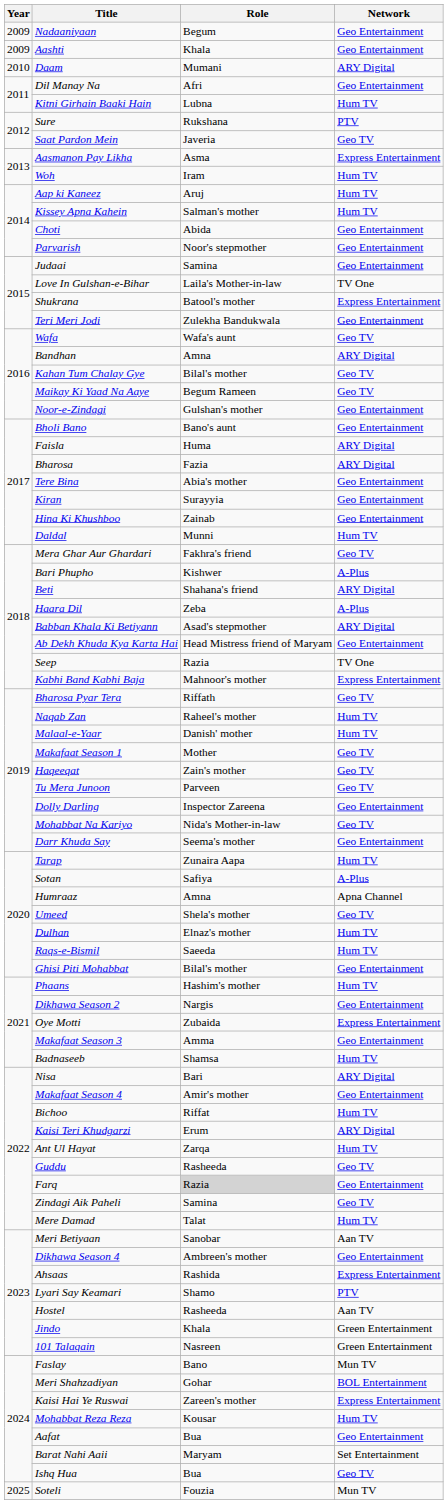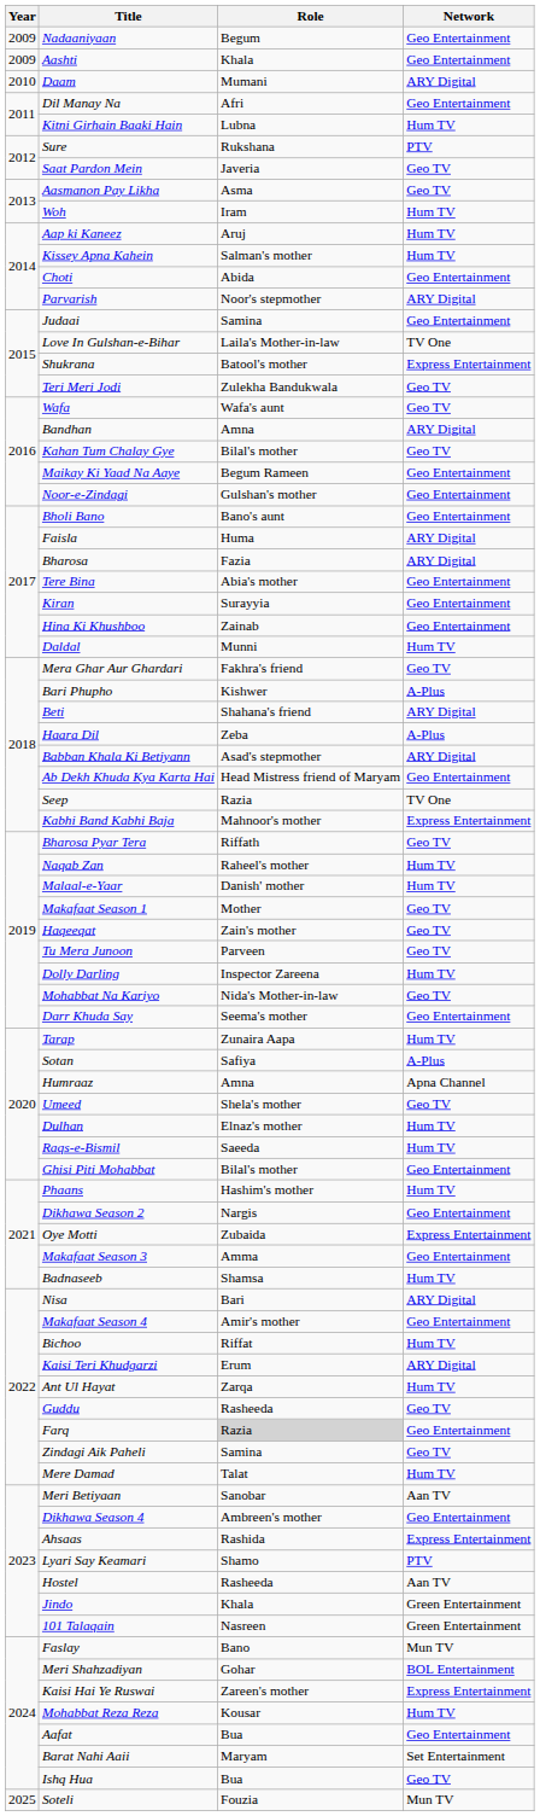 <table class="wikitable sortable plainrowheaders">
 <tr style="text-align:center;">
 <th scope="col">Year</th>
 <th scope="col">Title</th>
 <th scope="col">Role</th>
 <th scope="col">Network</th>
 </tr>
 <tr>
 <td>2009</td>
 <td><em><a href='#'>Nadaaniyaan</a></em></td>
 <td>Begum</td>
 <td><a href='#'>Geo Entertainment</a></td>
 </tr>
 <tr>
 <td>2009</td>
 <td><em><a href='#'>Aashti</a></em></td>
 <td>Khala</td>
 <td><a href='#'>Geo Entertainment</a></td>
 </tr>
 <tr>
 <td>2010</td>
 <td><em><a href='#'>Daam</a></em></td>
 <td>Mumani</td>
 <td><a href='#'>ARY Digital</a></td>
 </tr>
 <tr>
 <td rowspan="2">2011</td>
 <td><em>Dil Manay Na</em></td>
 <td>Afri</td>
 <td><a href='#'>Geo Entertainment</a></td>
 </tr>
 <tr>
 <td><em><a href='#'>Kitni Girhain Baaki Hain</a></em></td>
 <td>Lubna</td>
 <td><a href='#'>Hum TV</a></td>
 </tr>
 <tr>
 <td rowspan="2">2012</td>
 <td><em>Sure</em></td>
 <td>Rukshana</td>
 <td><a href='#'>PTV</a></td>
 </tr>
 <tr>
 <td><em><a href='#'>Saat Pardon Mein</a></em></td>
 <td>Javeria</td>
 <td><a href='#'>Geo TV</a></td>
 </tr>
 <tr>
 <td rowspan="2">2013</td>
 <td><em><a href='#'>Aasmanon Pay Likha</a></em></td>
 <td>Asma</td>
-<td><a href='#'>Express Entertainment</a></td>
+<td><a href='#'>Geo TV</a></td>
 </tr>
 <tr>
 <td><em><a href='#'>Woh</a></em></td>
 <td>Iram</td>
 <td><a href='#'>Hum TV</a></td>
 </tr>
 <tr>
 <td rowspan="4">2014</td>
 <td><em><a href='#'>Aap ki Kaneez</a></em></td>
 <td>Aruj</td>
 <td><a href='#'>Hum TV</a></td>
 </tr>
 <tr>
 <td><em><a href='#'>Kissey Apna Kahein</a></em></td>
 <td>Salman's mother</td>
 <td><a href='#'>Hum TV</a></td>
 </tr>
 <tr>
 <td><em><a href='#'>Choti</a></em></td>
 <td>Abida</td>
 <td><a href='#'>Geo Entertainment</a></td>
 </tr>
 <tr>
 <td><em><a href='#'>Parvarish</a></em></td>
 <td>Noor's stepmother</td>
-<td><a href='#'>Geo Entertainment</a></td>
+<td><a href='#'>ARY Digital</a></td>
 </tr>
 <tr>
 <td rowspan="4">2015</td>
 <td><em>Judaai</em></td>
 <td>Samina</td>
 <td><a href='#'>Geo Entertainment</a></td>
 </tr>
 <tr>
 <td><em>Love In Gulshan-e-Bihar</em></td>
 <td>Laila's Mother-in-law</td>
 <td>TV One</td>
 </tr>
 <tr>
 <td><em>Shukrana</em></td>
 <td>Batool's mother</td>
 <td><a href='#'>Express Entertainment</a></td>
 </tr>
 <tr>
 <td><em><a href='#'>Teri Meri Jodi</a></em></td>
 <td>Zulekha Bandukwala</td>
-<td><a href='#'>Geo Entertainment</a></td>
+<td><a href='#'>Geo TV</a></td>
 </tr>
 <tr>
 <td rowspan="5">2016</td>
 <td><em><a href='#'>Wafa</a></em></td>
 <td>Wafa's aunt</td>
 <td><a href='#'>Geo TV</a></td>
 </tr>
 <tr>
 <td><em>Bandhan</em></td>
 <td>Amna</td>
 <td><a href='#'>ARY Digital</a></td>
 </tr>
 <tr>
 <td><em><a href='#'>Kahan Tum Chalay Gye</a></em></td>
 <td>Bilal's mother</td>
 <td><a href='#'>Geo TV</a></td>
 </tr>
 <tr>
 <td><em><a href='#'>Maikay Ki Yaad Na Aaye</a></em></td>
 <td>Begum Rameen</td>
-<td><a href='#'>Geo TV</a></td>
+<td><a href='#'>Geo Entertainment</a></td>
 </tr>
 <tr>
 <td><em><a href='#'>Noor-e-Zindagi</a></em></td>
 <td>Gulshan's mother</td>
 <td><a href='#'>Geo Entertainment</a></td>
 </tr>
 <tr>
 <td rowspan="7">2017</td>
 <td><em><a href='#'>Bholi Bano</a></em></td>
 <td>Bano's aunt</td>
 <td><a href='#'>Geo Entertainment</a></td>
 </tr>
 <tr>
 <td><em>Faisla</em></td>
 <td>Huma</td>
 <td><a href='#'>ARY Digital</a></td>
 </tr>
 <tr>
 <td><em>Bharosa</em></td>
 <td>Fazia</td>
 <td><a href='#'>ARY Digital</a></td>
 </tr>
 <tr>
 <td><em><a href='#'>Tere Bina</a></em></td>
 <td>Abia's mother</td>
 <td><a href='#'>Geo Entertainment</a></td>
 </tr>
 <tr>
 <td><em><a href='#'>Kiran</a></em></td>
 <td>Surayyia</td>
 <td><a href='#'>Geo Entertainment</a></td>
 </tr>
 <tr>
 <td><em><a href='#'>Hina Ki Khushboo</a></em></td>
 <td>Zainab</td>
 <td><a href='#'>Geo Entertainment</a></td>
 </tr>
 <tr>
 <td><em><a href='#'>Daldal</a></em></td>
 <td>Munni</td>
 <td><a href='#'>Hum TV</a></td>
 </tr>
 <tr>
 <td rowspan="8">2018</td>
 <td><em>Mera Ghar Aur Ghardari</em></td>
 <td>Fakhra's friend</td>
 <td><a href='#'>Geo TV</a></td>
 </tr>
 <tr>
 <td><em>Bari Phupho</em></td>
 <td>Kishwer</td>
 <td><a href='#'>A-Plus</a></td>
 </tr>
 <tr>
 <td><em><a href='#'>Beti</a></em></td>
 <td>Shahana's friend</td>
 <td><a href='#'>ARY Digital</a></td>
 </tr>
 <tr>
 <td><em><a href='#'>Haara Dil</a></em></td>
 <td>Zeba</td>
 <td><a href='#'>A-Plus</a></td>
 </tr>
 <tr>
 <td><em><a href='#'>Babban Khala Ki Betiyann</a></em></td>
 <td>Asad's stepmother</td>
 <td><a href='#'>ARY Digital</a></td>
 </tr>
 <tr>
 <td><em><a href='#'>Ab Dekh Khuda Kya Karta Hai</a></em></td>
 <td>Head Mistress friend of Maryam</td>
 <td><a href='#'>Geo Entertainment</a></td>
 </tr>
 <tr>
 <td><em>Seep</em></td>
 <td>Razia</td>
 <td>TV One</td>
 </tr>
 <tr>
 <td><em><a href='#'>Kabhi Band Kabhi Baja</a></em></td>
 <td>Mahnoor's mother</td>
 <td><a href='#'>Express Entertainment</a></td>
 </tr>
 <tr>
 <td rowspan="9">2019</td>
 <td><em><a href='#'>Bharosa Pyar Tera</a></em></td>
 <td>Riffath</td>
 <td><a href='#'>Geo TV</a></td>
 </tr>
 <tr>
 <td><em><a href='#'>Naqab Zan</a></em></td>
 <td>Raheel's mother</td>
 <td><a href='#'>Hum TV</a></td>
 </tr>
 <tr>
 <td><em><a href='#'>Malaal-e-Yaar</a></em></td>
 <td>Danish' mother</td>
 <td><a href='#'>Hum TV</a></td>
 </tr>
 <tr>
 <td><em><a href='#'>Makafaat Season 1</a></em></td>
 <td>Mother</td>
 <td><a href='#'>Geo TV</a></td>
 </tr>
 <tr>
 <td><em><a href='#'>Haqeeqat</a></em></td>
 <td>Zain's mother</td>
 <td><a href='#'>Geo TV</a></td>
 </tr>
 <tr>
 <td><em><a href='#'>Tu Mera Junoon</a></em></td>
 <td>Parveen</td>
 <td><a href='#'>Geo TV</a></td>
 </tr>
 <tr>
 <td><em><a href='#'>Dolly Darling</a></em></td>
 <td>Inspector Zareena</td>
-<td><a href='#'>Geo Entertainment</a></td>
+<td><a href='#'>Hum TV</a></td>
 </tr>
 <tr>
 <td><em><a href='#'>Mohabbat Na Kariyo</a></em></td>
 <td>Nida's Mother-in-law</td>
 <td><a href='#'>Geo TV</a></td>
 </tr>
 <tr>
 <td><em><a href='#'>Darr Khuda Say</a></em></td>
 <td>Seema's mother</td>
 <td><a href='#'>Geo Entertainment</a></td>
 </tr>
 <tr>
 <td rowspan="7">2020</td>
 <td><em><a href='#'>Tarap</a></em></td>
 <td>Zunaira Aapa</td>
 <td><a href='#'>Hum TV</a></td>
 </tr>
 <tr>
 <td><em>Sotan</em></td>
 <td>Safiya</td>
 <td><a href='#'>A-Plus</a></td>
 </tr>
 <tr>
 <td><em>Humraaz</em></td>
 <td>Amna</td>
 <td>Apna Channel</td>
 </tr>
 <tr>
 <td><em><a href='#'>Umeed</a></em></td>
 <td>Shela's mother</td>
 <td><a href='#'>Geo TV</a></td>
 </tr>
 <tr>
 <td><em><a href='#'>Dulhan</a></em></td>
 <td>Elnaz's mother</td>
 <td><a href='#'>Hum TV</a></td>
 </tr>
 <tr>
 <td><em><a href='#'>Raqs-e-Bismil</a></em></td>
 <td>Saeeda</td>
 <td><a href='#'>Hum TV</a></td>
 </tr>
 <tr>
 <td><em><a href='#'>Ghisi Piti Mohabbat</a></em></td>
 <td>Bilal's mother</td>
 <td><a href='#'>Geo Entertainment</a></td>
 </tr>
 <tr>
 <td rowspan="5">2021</td>
 <td><em><a href='#'>Phaans</a></em></td>
 <td>Hashim's mother</td>
 <td><a href='#'>Hum TV</a></td>
 </tr>
 <tr>
 <td><em><a href='#'>Dikhawa Season 2</a></em></td>
 <td>Nargis</td>
 <td><a href='#'>Geo Entertainment</a></td>
 </tr>
 <tr>
 <td><em>Oye Motti</em></td>
 <td>Zubaida</td>
 <td><a href='#'>Express Entertainment</a></td>
 </tr>
 <tr>
 <td><em><a href='#'>Makafaat Season 3</a></em></td>
 <td>Amma</td>
 <td><a href='#'>Geo Entertainment</a></td>
 </tr>
 <tr>
 <td><em>Badnaseeb</em></td>
 <td>Shamsa</td>
 <td><a href='#'>Hum TV</a></td>
 </tr>
 <tr>
 <td rowspan="9">2022</td>
 <td><em>Nisa</em></td>
 <td>Bari</td>
 <td><a href='#'>ARY Digital</a></td>
 </tr>
 <tr>
 <td><em><a href='#'>Makafaat Season 4</a></em></td>
 <td>Amir's mother</td>
 <td><a href='#'>Geo Entertainment</a></td>
 </tr>
 <tr>
 <td><em>Bichoo</em></td>
 <td>Riffat</td>
 <td><a href='#'>Hum TV</a></td>
 </tr>
 <tr>
 <td><em><a href='#'>Kaisi Teri Khudgarzi</a></em></td>
 <td>Erum</td>
 <td><a href='#'>ARY Digital</a></td>
 </tr>
 <tr>
 <td><em>Ant Ul Hayat</em></td>
 <td>Zarqa</td>
 <td><a href='#'>Hum TV</a></td>
 </tr>
 <tr>
 <td><em><a href='#'>Guddu</a></em></td>
 <td>Rasheeda</td>
 <td><a href='#'>Geo TV</a></td>
 </tr>
 <tr>
 <td><em>Farq</em></td>
 <td style="background: lightgrey;">Razia</td>
 <td><a href='#'>Geo Entertainment</a></td>
 </tr>
 <tr>
 <td><em>Zindagi Aik Paheli</em></td>
 <td>Samina</td>
 <td><a href='#'>Geo TV</a></td>
 </tr>
 <tr>
 <td><em>Mere Damad</em></td>
 <td>Talat</td>
 <td><a href='#'>Hum TV</a></td>
 </tr>
 <tr>
 <td rowspan="7">2023</td>
 <td><em>Meri Betiyaan</em></td>
 <td>Sanobar</td>
 <td>Aan TV</td>
 </tr>
 <tr>
 <td><em><a href='#'>Dikhawa Season 4</a></em></td>
 <td>Ambreen's mother</td>
 <td><a href='#'>Geo Entertainment</a></td>
 </tr>
 <tr>
 <td><em>Ahsaas</em></td>
 <td>Rashida</td>
 <td><a href='#'>Express Entertainment</a></td>
 </tr>
 <tr>
 <td><em>Lyari Say Keamari</em></td>
 <td>Shamo</td>
 <td><a href='#'>PTV</a></td>
 </tr>
 <tr>
 <td><em>Hostel</em></td>
 <td>Rasheeda</td>
 <td>Aan TV</td>
 </tr>
 <tr>
 <td><em><a href='#'>Jindo</a></em></td>
 <td>Khala</td>
 <td>Green Entertainment</td>
 </tr>
 <tr>
 <td><em><a href='#'>101 Talaqain</a></em></td>
 <td>Nasreen</td>
 <td>Green Entertainment</td>
 </tr>
 <tr>
 <td rowspan="7">2024</td>
 <td><em>Faslay</em></td>
 <td>Bano</td>
 <td>Mun TV</td>
 </tr>
 <tr>
 <td><em>Meri Shahzadiyan</em></td>
 <td>Gohar</td>
 <td><a href='#'>BOL Entertainment</a></td>
 </tr>
 <tr>
 <td><em>Kaisi Hai Ye Ruswai</em></td>
 <td>Zareen's mother</td>
 <td><a href='#'>Express Entertainment</a></td>
 </tr>
 <tr>
 <td><em><a href='#'>Mohabbat Reza Reza</a></em></td>
 <td>Kousar</td>
 <td><a href='#'>Hum TV</a></td>
 </tr>
 <tr>
 <td><em>Aafat</em></td>
 <td>Bua</td>
 <td><a href='#'>Geo Entertainment</a></td>
 </tr>
 <tr>
 <td><em>Barat Nahi Aaii</em></td>
 <td>Maryam</td>
 <td>Set Entertainment</td>
 </tr>
 <tr>
 <td><em>Ishq Hua</em></td>
 <td>Bua</td>
 <td><a href='#'>Geo TV</a></td>
 </tr>
 <tr>
 <td>2025</td>
 <td><em>Soteli</em></td>
 <td>Fouzia</td>
 <td>Mun TV</td>
 </tr>
 </table>
